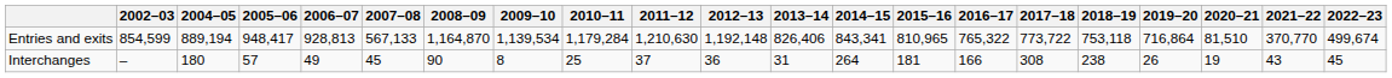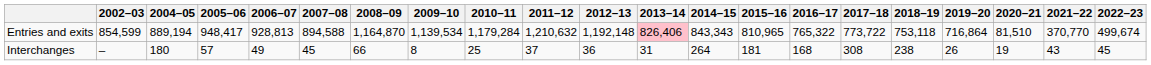 <table class="wikitable">
 <tr>
 <th></th>
 <th>2002–03</th>
 <th>2004–05</th>
 <th>2005–06</th>
 <th>2006–07</th>
 <th>2007–08</th>
 <th>2008–09</th>
 <th>2009–10</th>
 <th>2010–11</th>
 <th>2011–12</th>
 <th>2012–13</th>
 <th>2013–14</th>
 <th>2014–15</th>
 <th>2015–16</th>
 <th>2016–17</th>
 <th>2017–18</th>
 <th>2018–19</th>
 <th>2019–20</th>
 <th>2020–21</th>
 <th>2021–22</th>
 <th>2022–23</th>
 </tr>
 <tr>
 <td>Entries and exits</td>
 <td>854,599</td>
 <td>889,194</td>
 <td>948,417</td>
 <td>928,813</td>
-<td>567,133</td>
+<td>894,588</td>
 <td>1,164,870</td>
 <td>1,139,534</td>
 <td>1,179,284</td>
-<td>1,210,630</td>
+<td>1,210,632</td>
 <td>1,192,148</td>
-<td>826,406</td>
-<td>843,341</td>
+<td style="background: pink;">826,406</td>
+<td>843,343</td>
 <td>810,965</td>
 <td>765,322</td>
 <td>773,722</td>
 <td>753,118</td>
 <td>716,864</td>
 <td>81,510</td>
 <td>370,770</td>
 <td>499,674</td>
 </tr>
 <tr>
 <td>Interchanges</td>
 <td>–</td>
 <td>180</td>
 <td>57</td>
 <td>49</td>
 <td>45</td>
-<td>90</td>
+<td>66</td>
 <td>8</td>
 <td>25</td>
 <td>37</td>
 <td>36</td>
 <td>31</td>
 <td>264</td>
 <td>181</td>
-<td>166</td>
+<td>168</td>
 <td>308</td>
 <td>238</td>
 <td>26</td>
 <td>19</td>
 <td>43</td>
 <td>45</td>
 </tr>
 </table>
